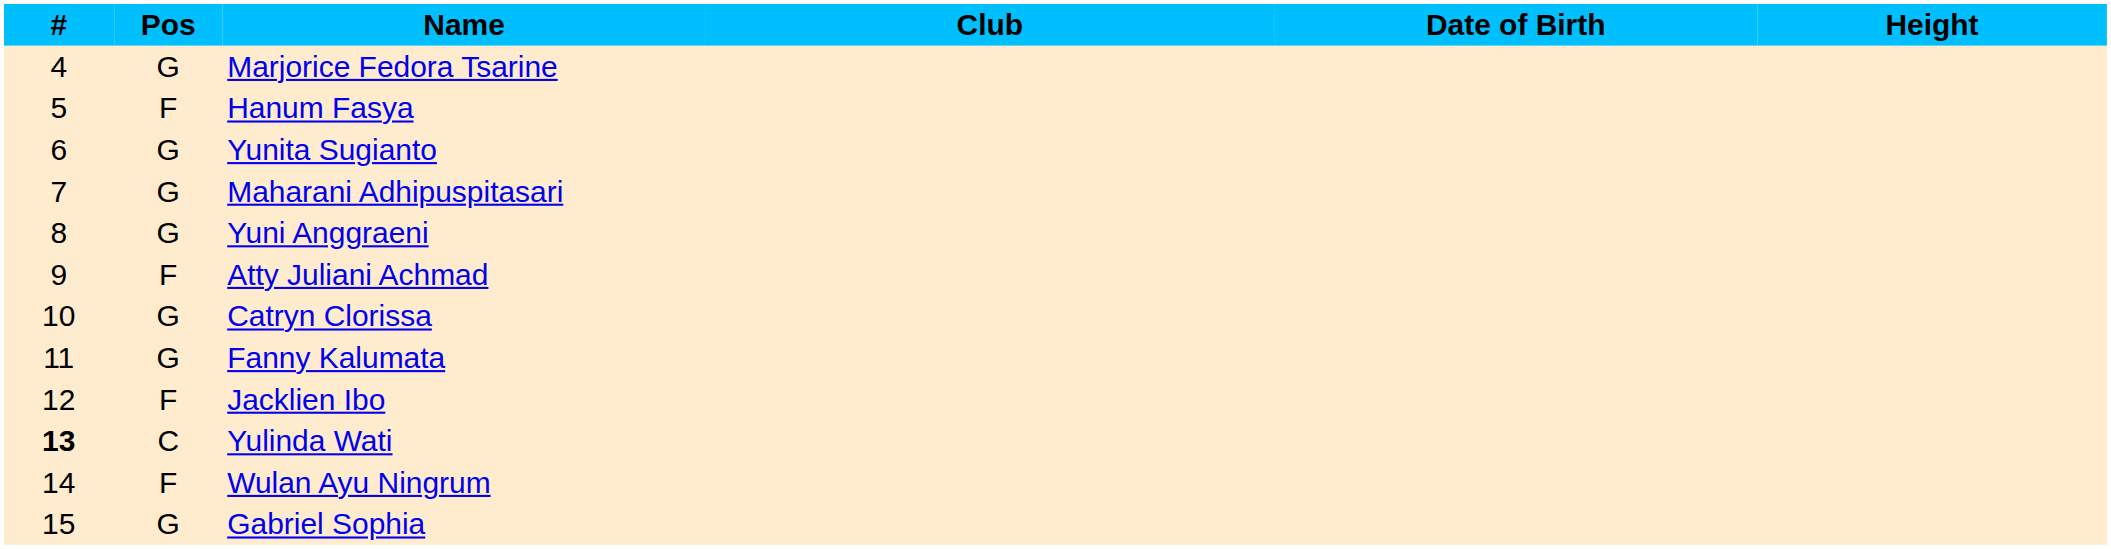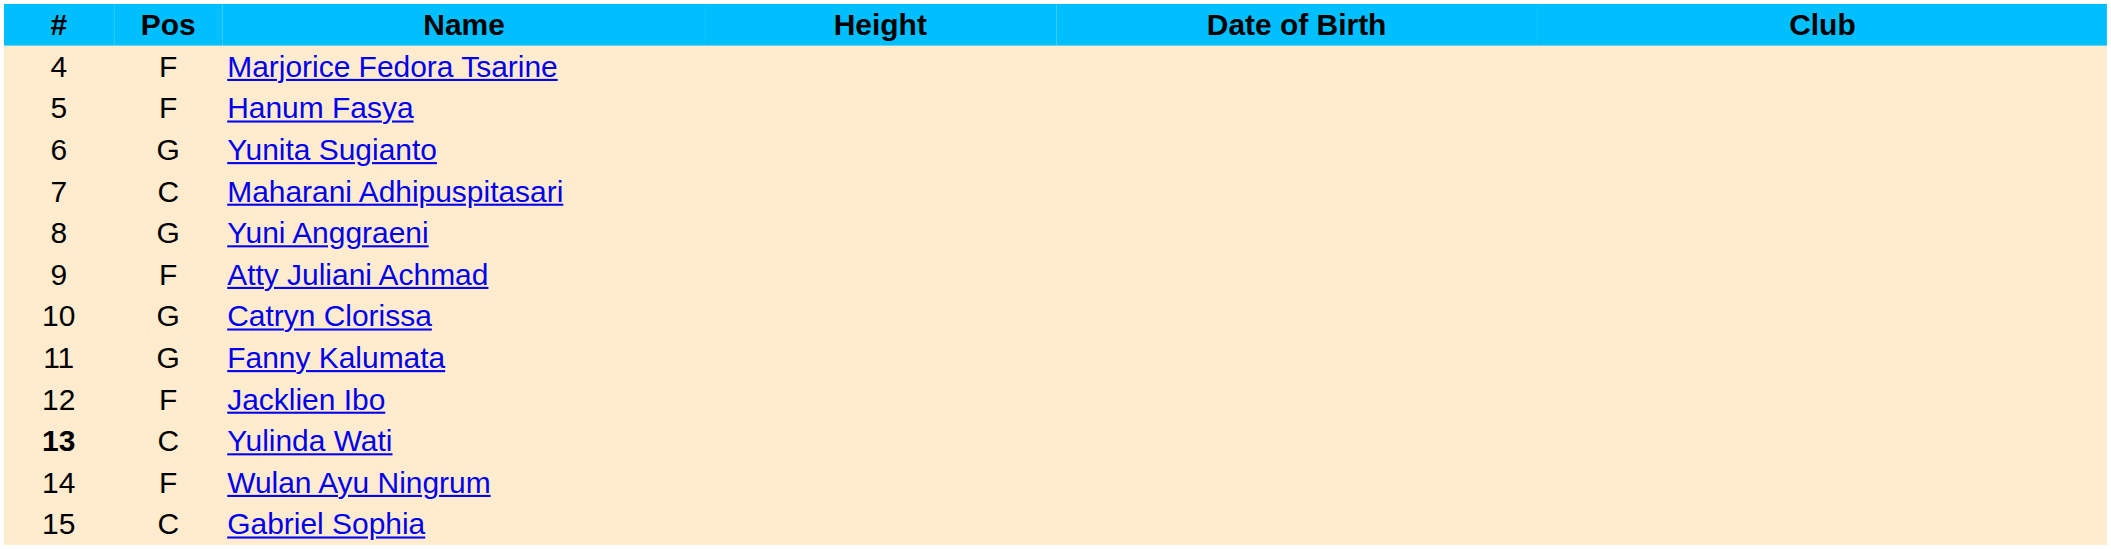 <table border=0 cellpadding=2 cellspacing=0  |- bgcolor=#FFECCE style="text-align:center; font-size:90%;" width=80%>
 <tr bgcolor=#00BFFF>
 <th width=5%>#</th>
 <th width=5%>Pos</th>
 <th width=22%>Name</th>
+<th width=16%>Height</th>
+<th width=22%>Date of Birth</th>
 <th width=26%>Club</th>
-<th width=22%>Date of Birth</th>
-<th width=16%>Height</th>
 </tr>
 <tr>
 <td>4</td>
-<td>G</td>
+<td>F</td>
 <td align=left><a href='#'>Marjorice Fedora Tsarine</a></td>
+<td></td>
 <td align=left></td>
 <td align=left></td>
-<td></td>
 </tr>
 <tr>
 <td>5</td>
 <td>F</td>
 <td align=left><a href='#'>Hanum Fasya</a></td>
+<td></td>
 <td align=left></td>
 <td align=left></td>
-<td></td>
 </tr>
 <tr>
 <td>6</td>
 <td>G</td>
 <td align=left><a href='#'>Yunita Sugianto</a></td>
+<td></td>
 <td align=left></td>
 <td align=left></td>
-<td></td>
 </tr>
 <tr>
 <td>7</td>
-<td>G</td>
+<td>C</td>
 <td align=left><a href='#'>Maharani Adhipuspitasari</a></td>
+<td></td>
 <td align=left></td>
 <td align=left></td>
-<td></td>
 </tr>
 <tr>
 <td>8</td>
 <td>G</td>
 <td align=left><a href='#'>Yuni Anggraeni</a></td>
+<td></td>
 <td align=left></td>
 <td align=left></td>
-<td></td>
 </tr>
 <tr>
 <td>9</td>
 <td>F</td>
 <td align=left><a href='#'>Atty Juliani Achmad</a></td>
+<td></td>
 <td align=left></td>
 <td align=left></td>
-<td></td>
 </tr>
 <tr>
 <td>10</td>
 <td>G</td>
 <td align=left><a href='#'>Catryn Clorissa</a></td>
+<td></td>
 <td align=left></td>
 <td align=left></td>
-<td></td>
 </tr>
 <tr>
 <td>11</td>
 <td>G</td>
 <td align=left><a href='#'>Fanny Kalumata</a></td>
+<td></td>
 <td align=left></td>
 <td align=left></td>
-<td></td>
 </tr>
 <tr>
 <td>12</td>
 <td>F</td>
 <td align=left><a href='#'>Jacklien Ibo</a></td>
+<td></td>
 <td align=left></td>
 <td align=left></td>
-<td></td>
 </tr>
 <tr>
 <td><strong>13</strong></td>
 <td>C</td>
 <td align=left><a href='#'>Yulinda Wati</a></td>
+<td></td>
 <td align=left></td>
 <td align=left></td>
-<td></td>
 </tr>
 <tr>
 <td>14</td>
 <td>F</td>
 <td align=left><a href='#'>Wulan Ayu Ningrum</a></td>
+<td></td>
 <td align=left></td>
 <td align=left></td>
-<td></td>
 </tr>
 <tr>
 <td>15</td>
-<td>G</td>
+<td>C</td>
 <td align=left><a href='#'>Gabriel Sophia</a></td>
+<td></td>
 <td align=left></td>
 <td align=left></td>
-<td></td>
 </tr>
 </table>
